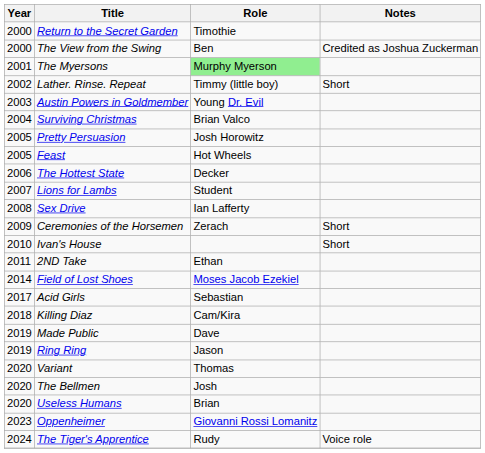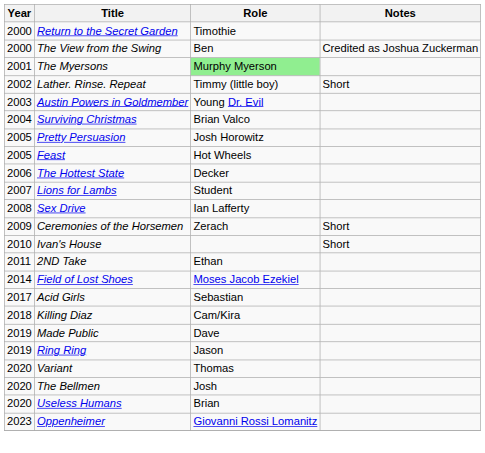 <table class="wikitable sortable">
 <tr>
 <th>Year</th>
 <th>Title</th>
 <th>Role</th>
 <th class="unsortable">Notes</th>
 </tr>
 <tr>
 <td>2000</td>
 <td><em><a href='#'>Return to the Secret Garden</a></em></td>
 <td>Timothie</td>
 <td></td>
 </tr>
 <tr>
 <td>2000</td>
 <td><em>The View from the Swing</em></td>
 <td>Ben</td>
 <td>Credited as Joshua Zuckerman</td>
 </tr>
 <tr>
 <td>2001</td>
 <td><em>The Myersons</em></td>
 <td style="background: lightgreen;">Murphy Myerson</td>
 <td></td>
 </tr>
 <tr>
 <td>2002</td>
 <td><em>Lather. Rinse. Repeat</em></td>
 <td>Timmy (little boy)</td>
 <td>Short</td>
 </tr>
 <tr>
 <td>2003</td>
 <td><em><a href='#'>Austin Powers in Goldmember</a></em></td>
 <td>Young <a href='#'>Dr. Evil</a></td>
 <td></td>
 </tr>
 <tr>
 <td>2004</td>
 <td><em><a href='#'>Surviving Christmas</a></em></td>
 <td>Brian Valco</td>
 <td></td>
 </tr>
 <tr>
 <td>2005</td>
 <td><em><a href='#'>Pretty Persuasion</a></em></td>
 <td>Josh Horowitz</td>
 <td></td>
 </tr>
 <tr>
 <td>2005</td>
 <td><em><a href='#'>Feast</a></em></td>
 <td>Hot Wheels</td>
 <td></td>
 </tr>
 <tr>
 <td>2006</td>
 <td><em><a href='#'>The Hottest State</a></em></td>
 <td>Decker</td>
 <td></td>
 </tr>
 <tr>
 <td>2007</td>
 <td><em><a href='#'>Lions for Lambs</a></em></td>
 <td>Student</td>
 <td></td>
 </tr>
 <tr>
 <td>2008</td>
 <td><em><a href='#'>Sex Drive</a></em></td>
 <td>Ian Lafferty</td>
 <td></td>
 </tr>
 <tr>
 <td>2009</td>
 <td><em>Ceremonies of the Horsemen</em></td>
 <td>Zerach</td>
 <td>Short</td>
 </tr>
 <tr>
 <td>2010</td>
 <td><em>Ivan's House</em></td>
 <td></td>
 <td>Short</td>
 </tr>
 <tr>
 <td>2011</td>
 <td><em>2ND Take</em></td>
 <td>Ethan</td>
 <td></td>
 </tr>
 <tr>
 <td>2014</td>
 <td><em><a href='#'>Field of Lost Shoes</a></em></td>
 <td><a href='#'>Moses Jacob Ezekiel</a></td>
 <td></td>
 </tr>
 <tr>
 <td>2017</td>
 <td><em>Acid Girls</em></td>
 <td>Sebastian</td>
 <td></td>
 </tr>
 <tr>
 <td>2018</td>
 <td><em>Killing Diaz</em></td>
 <td>Cam/Kira</td>
 <td></td>
 </tr>
 <tr>
 <td>2019</td>
 <td><em>Made Public</em></td>
 <td>Dave</td>
 <td></td>
 </tr>
 <tr>
 <td>2019</td>
 <td><em><a href='#'>Ring Ring</a></em></td>
 <td>Jason</td>
 <td></td>
 </tr>
 <tr>
 <td>2020</td>
 <td><em>Variant</em></td>
 <td>Thomas</td>
 <td></td>
 </tr>
 <tr>
 <td>2020</td>
 <td><em>The Bellmen</em></td>
 <td>Josh</td>
 <td></td>
 </tr>
 <tr>
 <td>2020</td>
 <td><em><a href='#'>Useless Humans</a></em></td>
 <td>Brian</td>
 <td></td>
 </tr>
 <tr>
 <td>2023</td>
 <td><em><a href='#'>Oppenheimer</a></em></td>
 <td><a href='#'>Giovanni Rossi Lomanitz</a></td>
 <td></td>
 </tr>
 <tr>
-<td>2024</td>
-<td><em><a href='#'>The Tiger's Apprentice</a></em></td>
-<td>Rudy</td>
-<td>Voice role</td>
-</tr>
-<tr>
 </tr>
 </table>
